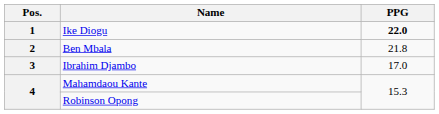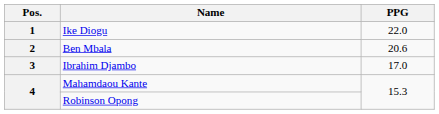 <table class=wikitable width=100% style="text-align:center;">
 <tr>
 <th width="13%">Pos.</th>
 <th width="70%">Name</th>
 <th width="17%">PPG</th>
 </tr>
 <tr>
 <th>1</th>
 <td align=left> <a href='#'>Ike Diogu</a></td>
-<td><strong>22.0</strong></td>
+<td>22.0</td>
 </tr>
 <tr>
 <th>2</th>
 <td align=left> <a href='#'>Ben Mbala</a></td>
-<td>21.8</td>
+<td>20.6</td>
 </tr>
 <tr>
 <th>3</th>
 <td align=left> <a href='#'>Ibrahim Djambo</a></td>
 <td>17.0</td>
 </tr>
 <tr>
 <th rowspan=2>4</th>
 <td align=left> <a href='#'>Mahamdaou Kante</a></td>
 <td rowspan=2>15.3</td>
 </tr>
 <tr>
 <td align=left> <a href='#'>Robinson Opong</a></td>
 </tr>
 </table>
